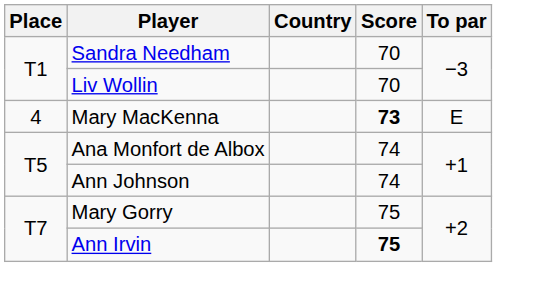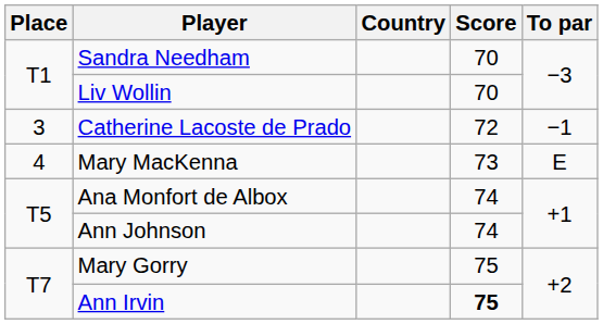 <table class="wikitable" style="font-size:95%;">
 <tr>
 <th>Place</th>
 <th>Player</th>
 <th>Country</th>
 <th>Score</th>
 <th>To par</th>
 </tr>
 <tr>
 <td rowspan="2" align=center>T1</td>
 <td><a href='#'>Sandra Needham</a></td>
 <td></td>
 <td align=center>70</td>
 <td rowspan="2" align=center>−3</td>
 </tr>
 <tr>
 <td><a href='#'>Liv Wollin</a></td>
 <td></td>
 <td align=center>70</td>
 </tr>
 <tr>
+<td align=center>3</td>
+<td><a href='#'>Catherine Lacoste de Prado</a></td>
+<td></td>
+<td align=center>72</td>
+<td align=center>−1</td>
+</tr>
+<tr>
 <td align=center>4</td>
 <td>Mary MacKenna</td>
 <td></td>
-<td align=center><strong>73</strong></td>
+<td align=center>73</td>
 <td align=center>E</td>
 </tr>
 <tr>
 <td rowspan="2" align="center">T5</td>
 <td>Ana Monfort de Albox</td>
 <td></td>
 <td align=center>74</td>
 <td rowspan="2" align="center">+1</td>
 </tr>
 <tr>
 <td>Ann Johnson</td>
 <td></td>
 <td align="center">74</td>
 </tr>
 <tr>
 <td rowspan="2" align="center">T7</td>
 <td>Mary Gorry</td>
 <td></td>
 <td align=center>75</td>
 <td rowspan="2" align="center">+2</td>
 </tr>
 <tr>
 <td><a href='#'>Ann Irvin</a></td>
 <td></td>
 <td align="center"><strong>75</strong></td>
 </tr>
 </table>
